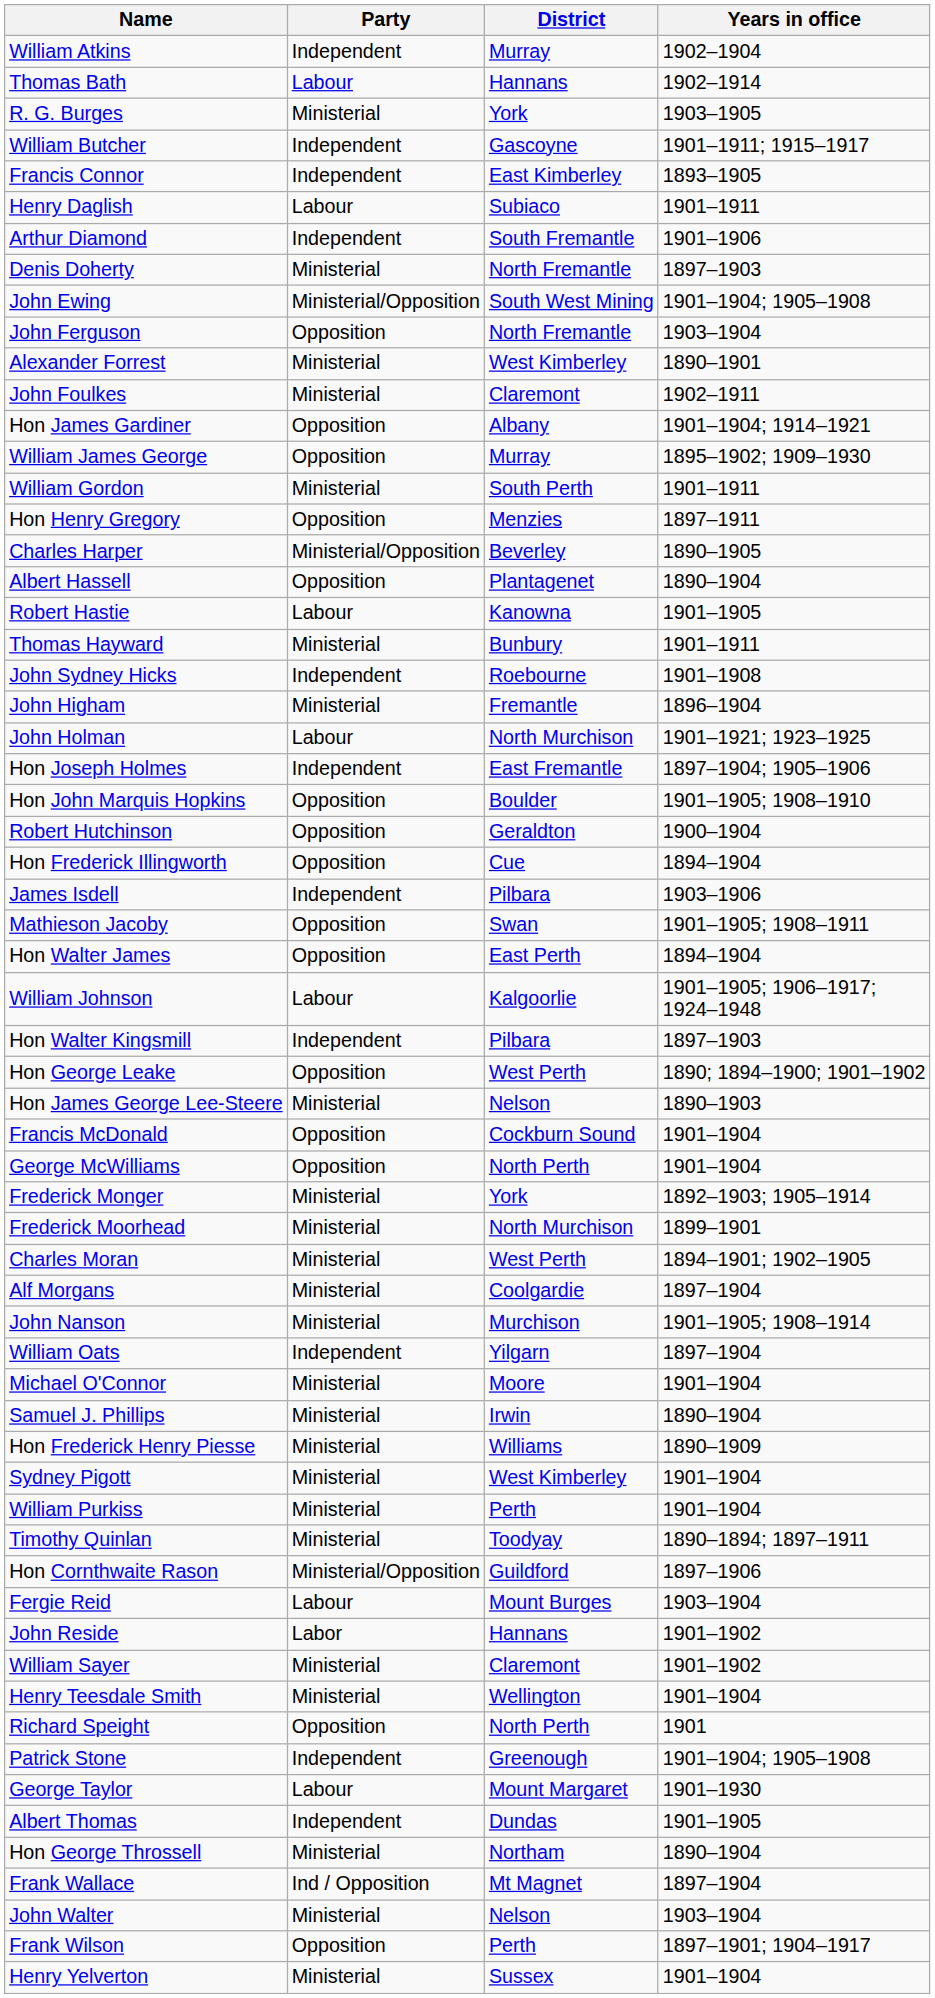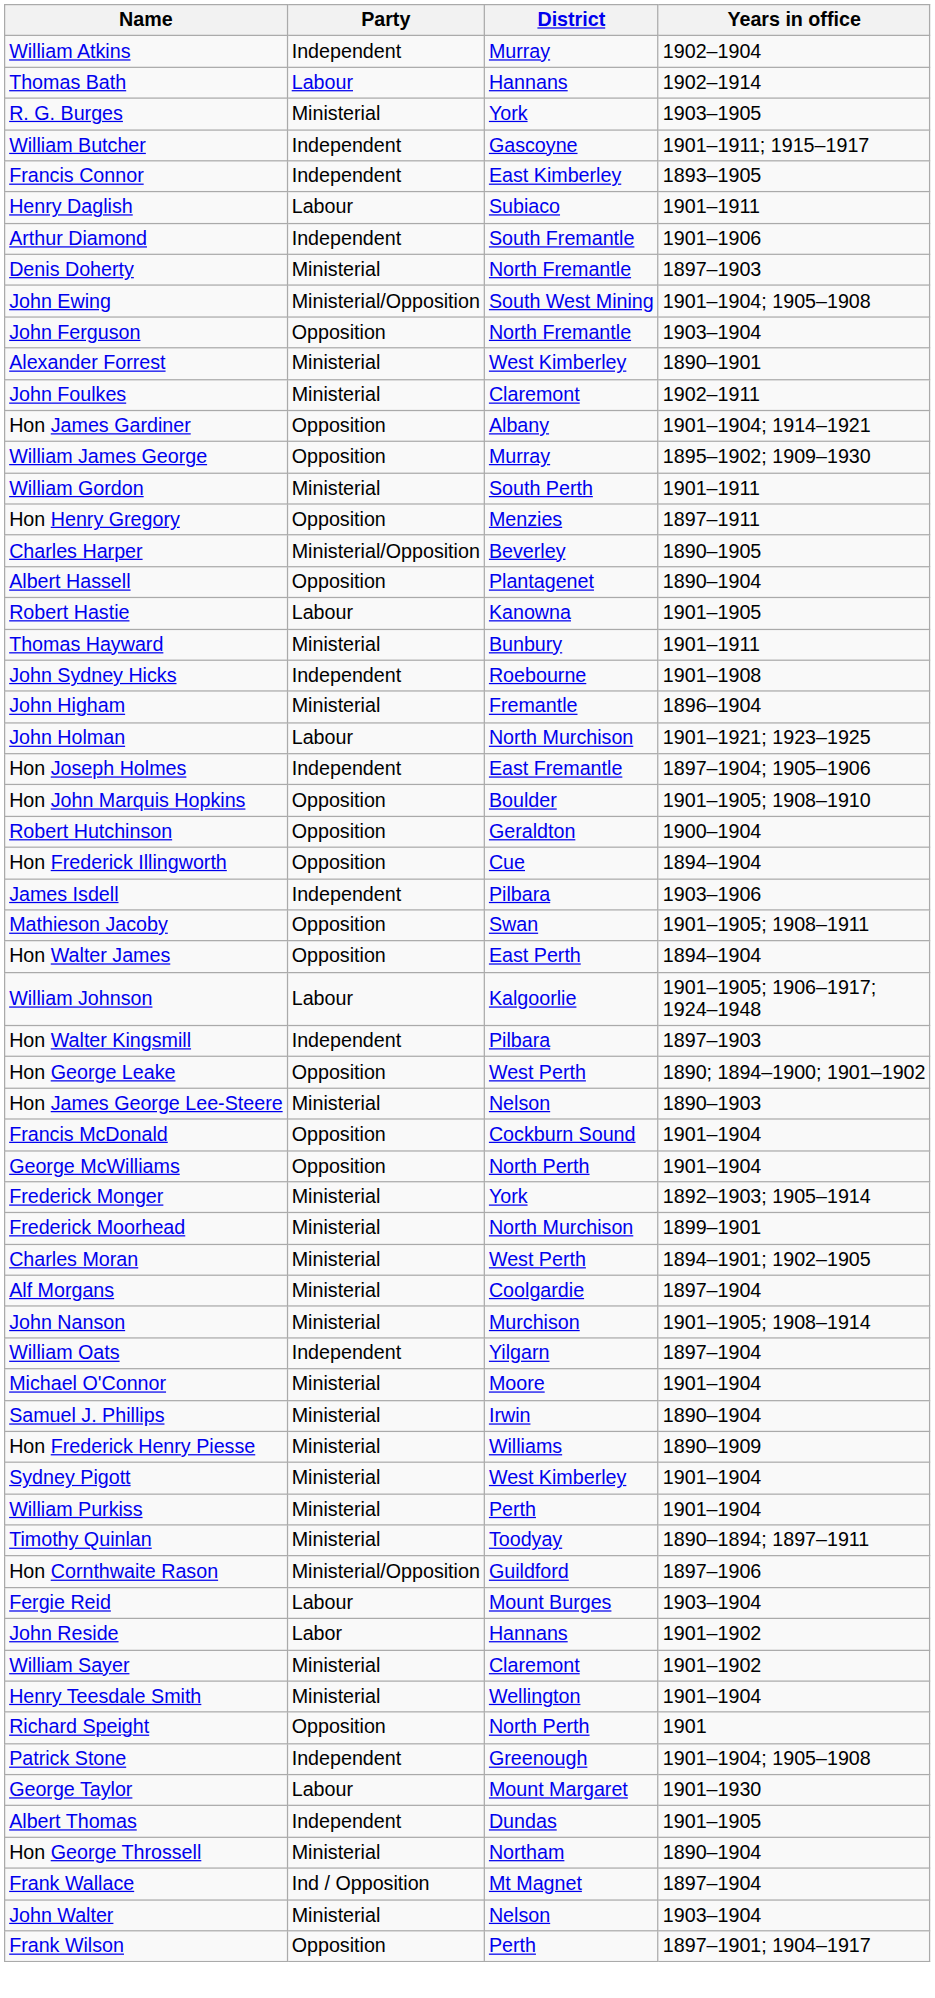 <table class="wikitable sortable">
 <tr>
 <th><strong>Name</strong></th>
 <th><strong>Party</strong></th>
 <th><strong><a href='#'>District</a></strong></th>
 <th><strong>Years in office</strong></th>
 </tr>
 <tr>
 <td><a href='#'>William Atkins</a></td>
 <td>Independent</td>
 <td><a href='#'>Murray</a></td>
 <td>1902–1904</td>
 </tr>
 <tr>
 <td><a href='#'>Thomas Bath</a></td>
 <td><a href='#'>Labour</a></td>
 <td><a href='#'>Hannans</a></td>
 <td>1902–1914</td>
 </tr>
 <tr>
 <td><a href='#'>R. G. Burges</a></td>
 <td>Ministerial</td>
 <td><a href='#'>York</a></td>
 <td>1903–1905</td>
 </tr>
 <tr>
 <td><a href='#'>William Butcher</a></td>
 <td>Independent</td>
 <td><a href='#'>Gascoyne</a></td>
 <td>1901–1911; 1915–1917</td>
 </tr>
 <tr>
 <td><a href='#'>Francis Connor</a></td>
 <td>Independent</td>
 <td><a href='#'>East Kimberley</a></td>
 <td>1893–1905</td>
 </tr>
 <tr>
 <td><a href='#'>Henry Daglish</a></td>
 <td>Labour</td>
 <td><a href='#'>Subiaco</a></td>
 <td>1901–1911</td>
 </tr>
 <tr>
 <td><a href='#'>Arthur Diamond</a></td>
 <td>Independent</td>
 <td><a href='#'>South Fremantle</a></td>
 <td>1901–1906</td>
 </tr>
 <tr>
 <td><a href='#'>Denis Doherty</a></td>
 <td>Ministerial</td>
 <td><a href='#'>North Fremantle</a></td>
 <td>1897–1903</td>
 </tr>
 <tr>
 <td><a href='#'>John Ewing</a></td>
 <td>Ministerial/Opposition</td>
 <td><a href='#'>South West Mining</a></td>
 <td>1901–1904; 1905–1908</td>
 </tr>
 <tr>
 <td><a href='#'>John Ferguson</a></td>
 <td>Opposition</td>
 <td><a href='#'>North Fremantle</a></td>
 <td>1903–1904</td>
 </tr>
 <tr>
 <td><a href='#'>Alexander Forrest</a></td>
 <td>Ministerial</td>
 <td><a href='#'>West Kimberley</a></td>
 <td>1890–1901</td>
 </tr>
 <tr>
 <td><a href='#'>John Foulkes</a></td>
 <td>Ministerial</td>
 <td><a href='#'>Claremont</a></td>
 <td>1902–1911</td>
 </tr>
 <tr>
 <td>Hon <a href='#'>James Gardiner</a></td>
 <td>Opposition</td>
 <td><a href='#'>Albany</a></td>
 <td>1901–1904; 1914–1921</td>
 </tr>
 <tr>
 <td><a href='#'>William James George</a></td>
 <td>Opposition</td>
 <td><a href='#'>Murray</a></td>
 <td>1895–1902; 1909–1930</td>
 </tr>
 <tr>
 <td><a href='#'>William Gordon</a></td>
 <td>Ministerial</td>
 <td><a href='#'>South Perth</a></td>
 <td>1901–1911</td>
 </tr>
 <tr>
 <td>Hon <a href='#'>Henry Gregory</a></td>
 <td>Opposition</td>
 <td><a href='#'>Menzies</a></td>
 <td>1897–1911</td>
 </tr>
 <tr>
 <td><a href='#'>Charles Harper</a></td>
 <td>Ministerial/Opposition</td>
 <td><a href='#'>Beverley</a></td>
 <td>1890–1905</td>
 </tr>
 <tr>
 <td><a href='#'>Albert Hassell</a></td>
 <td>Opposition</td>
 <td><a href='#'>Plantagenet</a></td>
 <td>1890–1904</td>
 </tr>
 <tr>
 <td><a href='#'>Robert Hastie</a></td>
 <td>Labour</td>
 <td><a href='#'>Kanowna</a></td>
 <td>1901–1905</td>
 </tr>
 <tr>
 <td><a href='#'>Thomas Hayward</a></td>
 <td>Ministerial</td>
 <td><a href='#'>Bunbury</a></td>
 <td>1901–1911</td>
 </tr>
 <tr>
 <td><a href='#'>John Sydney Hicks</a></td>
 <td>Independent</td>
 <td><a href='#'>Roebourne</a></td>
 <td>1901–1908</td>
 </tr>
 <tr>
 <td><a href='#'>John Higham</a></td>
 <td>Ministerial</td>
 <td><a href='#'>Fremantle</a></td>
 <td>1896–1904</td>
 </tr>
 <tr>
 <td><a href='#'>John Holman</a></td>
 <td>Labour</td>
 <td><a href='#'>North Murchison</a></td>
 <td>1901–1921; 1923–1925</td>
 </tr>
 <tr>
 <td>Hon <a href='#'>Joseph Holmes</a></td>
 <td>Independent</td>
 <td><a href='#'>East Fremantle</a></td>
 <td>1897–1904; 1905–1906</td>
 </tr>
 <tr>
 <td>Hon <a href='#'>John Marquis Hopkins</a></td>
 <td>Opposition</td>
 <td><a href='#'>Boulder</a></td>
 <td>1901–1905; 1908–1910</td>
 </tr>
 <tr>
 <td><a href='#'>Robert Hutchinson</a></td>
 <td>Opposition</td>
 <td><a href='#'>Geraldton</a></td>
 <td>1900–1904</td>
 </tr>
 <tr>
 <td>Hon <a href='#'>Frederick Illingworth</a></td>
 <td>Opposition</td>
 <td><a href='#'>Cue</a></td>
 <td>1894–1904</td>
 </tr>
 <tr>
 <td><a href='#'>James Isdell</a></td>
 <td>Independent</td>
 <td><a href='#'>Pilbara</a></td>
 <td>1903–1906</td>
 </tr>
 <tr>
 <td><a href='#'>Mathieson Jacoby</a></td>
 <td>Opposition</td>
 <td><a href='#'>Swan</a></td>
 <td>1901–1905; 1908–1911</td>
 </tr>
 <tr>
 <td>Hon <a href='#'>Walter James</a></td>
 <td>Opposition</td>
 <td><a href='#'>East Perth</a></td>
 <td>1894–1904</td>
 </tr>
 <tr>
 <td><a href='#'>William Johnson</a></td>
 <td>Labour</td>
 <td><a href='#'>Kalgoorlie</a></td>
 <td>1901–1905; 1906–1917;<br>1924–1948</td>
 </tr>
 <tr>
 <td>Hon <a href='#'>Walter Kingsmill</a></td>
 <td>Independent</td>
 <td><a href='#'>Pilbara</a></td>
 <td>1897–1903</td>
 </tr>
 <tr>
 <td>Hon <a href='#'>George Leake</a></td>
 <td>Opposition</td>
 <td><a href='#'>West Perth</a></td>
 <td>1890; 1894–1900; 1901–1902</td>
 </tr>
 <tr>
 <td>Hon <a href='#'>James George Lee-Steere</a></td>
 <td>Ministerial</td>
 <td><a href='#'>Nelson</a></td>
 <td>1890–1903</td>
 </tr>
 <tr>
 <td><a href='#'>Francis McDonald</a></td>
 <td>Opposition</td>
 <td><a href='#'>Cockburn Sound</a></td>
 <td>1901–1904</td>
 </tr>
 <tr>
 <td><a href='#'>George McWilliams</a></td>
 <td>Opposition</td>
 <td><a href='#'>North Perth</a></td>
 <td>1901–1904</td>
 </tr>
 <tr>
 <td><a href='#'>Frederick Monger</a></td>
 <td>Ministerial</td>
 <td><a href='#'>York</a></td>
 <td>1892–1903; 1905–1914</td>
 </tr>
 <tr>
 <td><a href='#'>Frederick Moorhead</a></td>
 <td>Ministerial</td>
 <td><a href='#'>North Murchison</a></td>
 <td>1899–1901</td>
 </tr>
 <tr>
 <td><a href='#'>Charles Moran</a></td>
 <td>Ministerial</td>
 <td><a href='#'>West Perth</a></td>
 <td>1894–1901; 1902–1905</td>
 </tr>
 <tr>
 <td><a href='#'>Alf Morgans</a></td>
 <td>Ministerial</td>
 <td><a href='#'>Coolgardie</a></td>
 <td>1897–1904</td>
 </tr>
 <tr>
 <td><a href='#'>John Nanson</a></td>
 <td>Ministerial</td>
 <td><a href='#'>Murchison</a></td>
 <td>1901–1905; 1908–1914</td>
 </tr>
 <tr>
 <td><a href='#'>William Oats</a></td>
 <td>Independent</td>
 <td><a href='#'>Yilgarn</a></td>
 <td>1897–1904</td>
 </tr>
 <tr>
 <td><a href='#'>Michael O'Connor</a></td>
 <td>Ministerial</td>
 <td><a href='#'>Moore</a></td>
 <td>1901–1904</td>
 </tr>
 <tr>
 <td><a href='#'>Samuel J. Phillips</a></td>
 <td>Ministerial</td>
 <td><a href='#'>Irwin</a></td>
 <td>1890–1904</td>
 </tr>
 <tr>
 <td>Hon <a href='#'>Frederick Henry Piesse</a></td>
 <td>Ministerial</td>
 <td><a href='#'>Williams</a></td>
 <td>1890–1909</td>
 </tr>
 <tr>
 <td><a href='#'>Sydney Pigott</a></td>
 <td>Ministerial</td>
 <td><a href='#'>West Kimberley</a></td>
 <td>1901–1904</td>
 </tr>
 <tr>
 <td><a href='#'>William Purkiss</a></td>
 <td>Ministerial</td>
 <td><a href='#'>Perth</a></td>
 <td>1901–1904</td>
 </tr>
 <tr>
 <td><a href='#'>Timothy Quinlan</a></td>
 <td>Ministerial</td>
 <td><a href='#'>Toodyay</a></td>
 <td>1890–1894; 1897–1911</td>
 </tr>
 <tr>
 <td>Hon <a href='#'>Cornthwaite Rason</a></td>
 <td>Ministerial/Opposition</td>
 <td><a href='#'>Guildford</a></td>
 <td>1897–1906</td>
 </tr>
 <tr>
 <td><a href='#'>Fergie Reid</a></td>
 <td>Labour</td>
 <td><a href='#'>Mount Burges</a></td>
 <td>1903–1904</td>
 </tr>
 <tr>
 <td><a href='#'>John Reside</a></td>
 <td>Labor</td>
 <td><a href='#'>Hannans</a></td>
 <td>1901–1902</td>
 </tr>
 <tr>
 <td><a href='#'>William Sayer</a></td>
 <td>Ministerial</td>
 <td><a href='#'>Claremont</a></td>
 <td>1901–1902</td>
 </tr>
 <tr>
 <td><a href='#'>Henry Teesdale Smith</a></td>
 <td>Ministerial</td>
 <td><a href='#'>Wellington</a></td>
 <td>1901–1904</td>
 </tr>
 <tr>
 <td><a href='#'>Richard Speight</a></td>
 <td>Opposition</td>
 <td><a href='#'>North Perth</a></td>
 <td>1901</td>
 </tr>
 <tr>
 <td><a href='#'>Patrick Stone</a></td>
 <td>Independent</td>
 <td><a href='#'>Greenough</a></td>
 <td>1901–1904; 1905–1908</td>
 </tr>
 <tr>
 <td><a href='#'>George Taylor</a></td>
 <td>Labour</td>
 <td><a href='#'>Mount Margaret</a></td>
 <td>1901–1930</td>
 </tr>
 <tr>
 <td><a href='#'>Albert Thomas</a></td>
 <td>Independent</td>
 <td><a href='#'>Dundas</a></td>
 <td>1901–1905</td>
 </tr>
 <tr>
 <td>Hon <a href='#'>George Throssell</a></td>
 <td>Ministerial</td>
 <td><a href='#'>Northam</a></td>
 <td>1890–1904</td>
 </tr>
 <tr>
 <td><a href='#'>Frank Wallace</a></td>
 <td>Ind / Opposition</td>
 <td><a href='#'>Mt Magnet</a></td>
 <td>1897–1904</td>
 </tr>
 <tr>
 <td><a href='#'>John Walter</a></td>
 <td>Ministerial</td>
 <td><a href='#'>Nelson</a></td>
 <td>1903–1904</td>
 </tr>
 <tr>
 <td><a href='#'>Frank Wilson</a></td>
 <td>Opposition</td>
 <td><a href='#'>Perth</a></td>
 <td>1897–1901; 1904–1917</td>
 </tr>
-<tr>
-<td><a href='#'>Henry Yelverton</a></td>
-<td>Ministerial</td>
-<td><a href='#'>Sussex</a></td>
-<td>1901–1904</td>
-</tr>
 </table>
